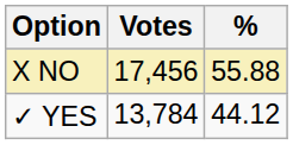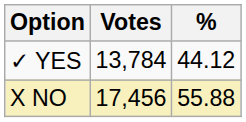 <table class="wikitable">
 <tr>
 <th>Option</th>
 <th>Votes</th>
 <th>%</th>
 </tr>
 <tr>
+<td>✓ YES</td>
+<td>13,784</td>
+<td>44.12</td>
+</tr>
+<tr>
 <td style=background:#f8f1bd>X NO</td>
 <td style=background:#f8f1bd>17,456</td>
 <td style=background:#f8f1bd>55.88</td>
 </tr>
-<tr>
-<td>✓ YES</td>
-<td>13,784</td>
-<td>44.12</td>
-</tr>
 </table>
